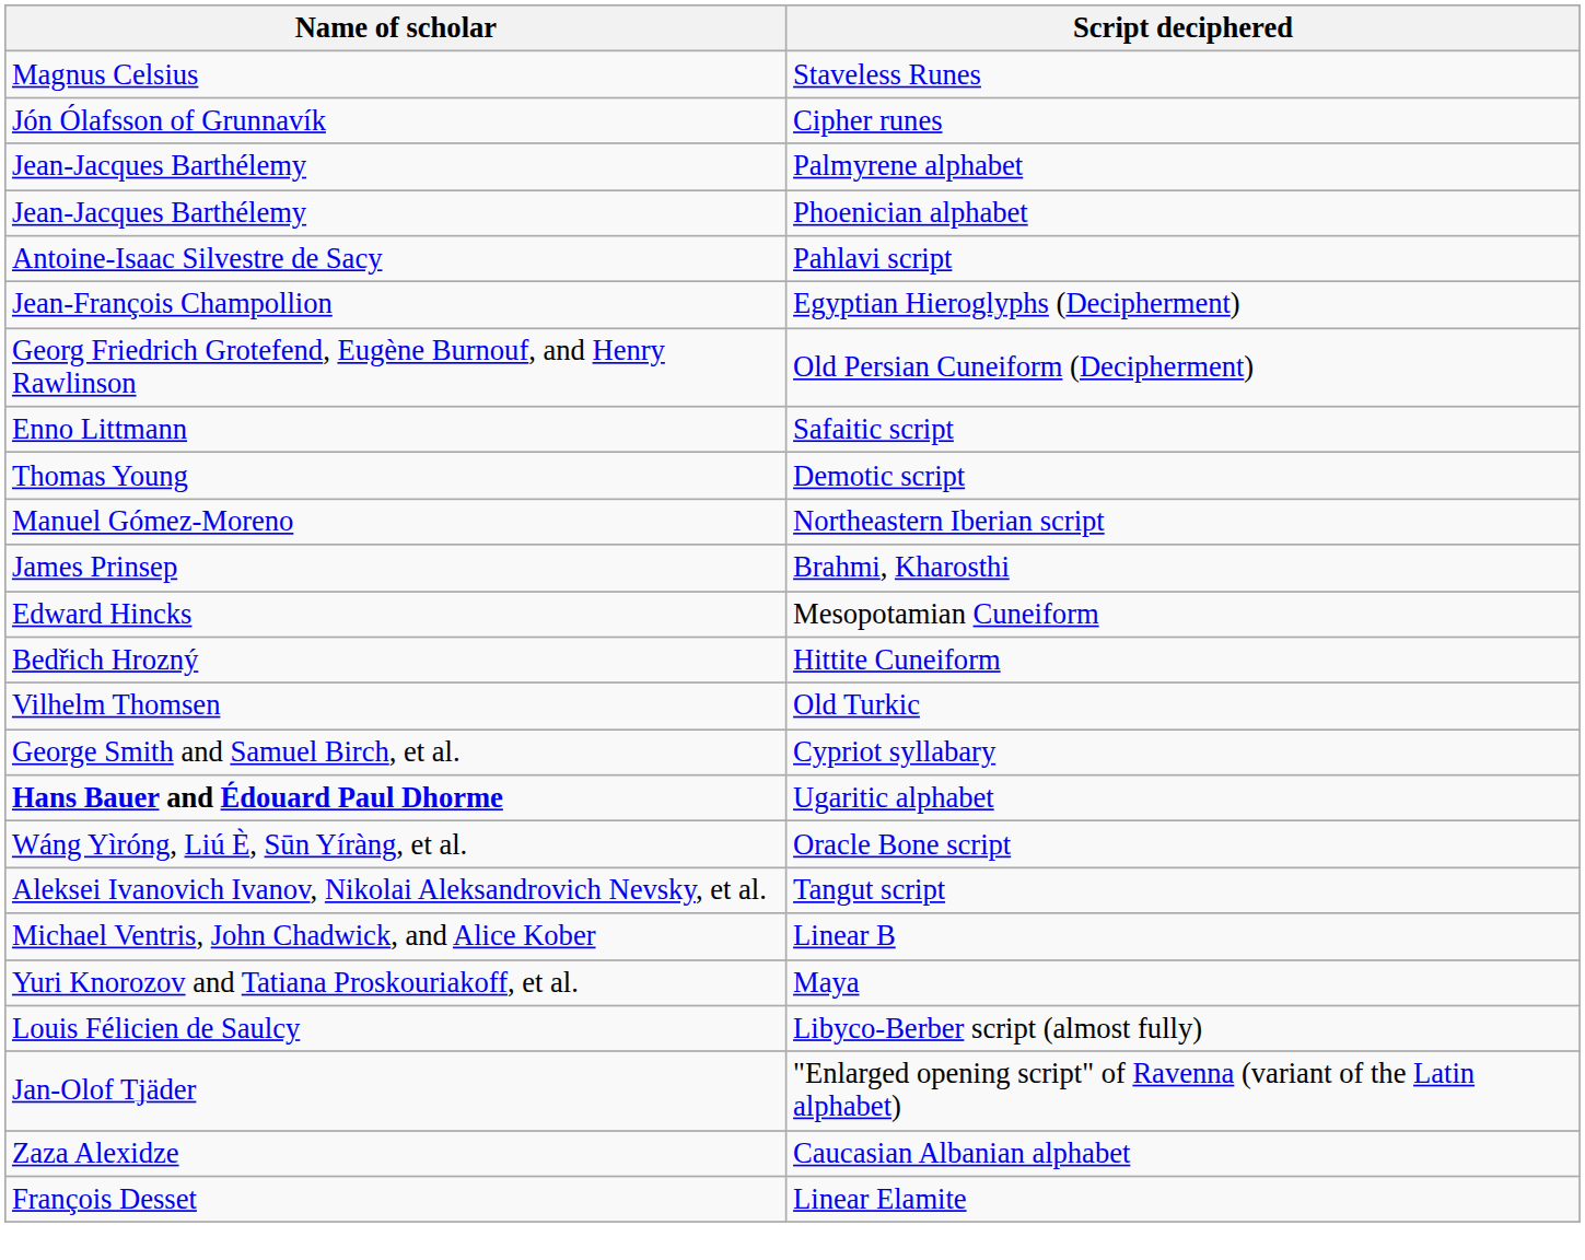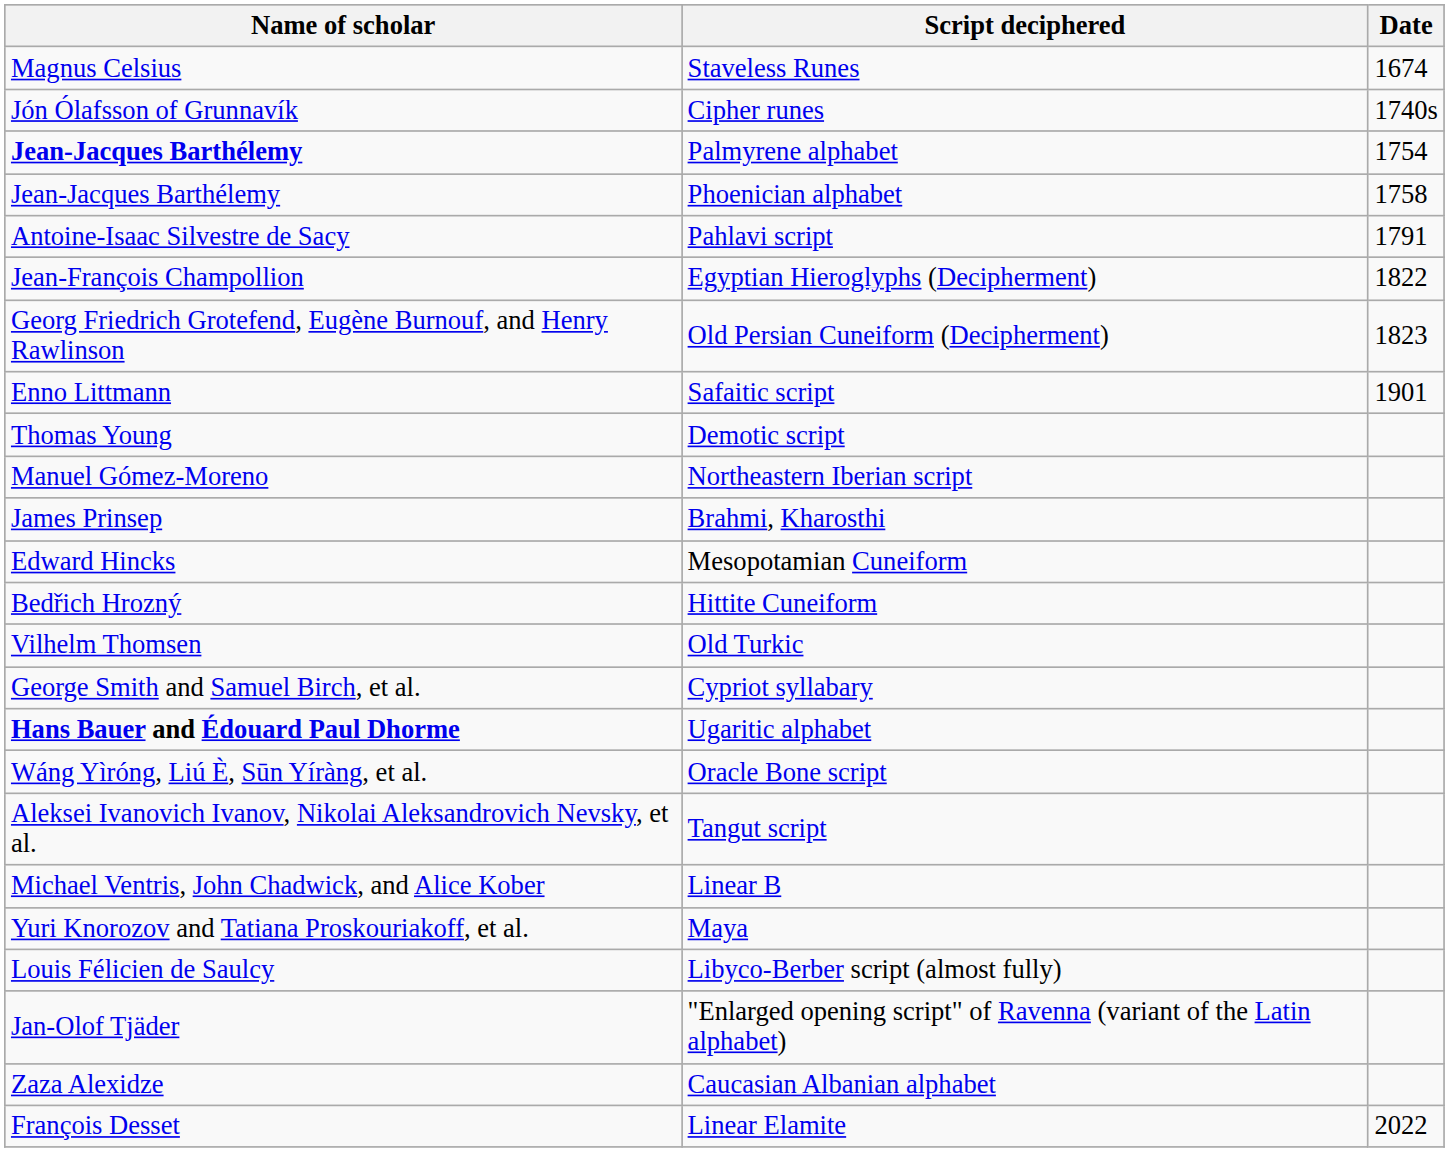 <table class="wikitable sortable">
 <tr>
 <th>Name of scholar</th>
 <th>Script deciphered</th>
+<th>Date</th>
 </tr>
 <tr>
 <td><a href='#'>Magnus Celsius</a></td>
 <td><a href='#'>Staveless Runes</a></td>
+<td>1674</td>
 </tr>
 <tr>
 <td><a href='#'>Jón Ólafsson of Grunnavík</a></td>
 <td><a href='#'>Cipher runes</a></td>
+<td>1740s</td>
 </tr>
 <tr>
-<td><a href='#'>Jean-Jacques Barthélemy</a></td>
+<td><strong><a href='#'>Jean-Jacques Barthélemy</a></strong></td>
 <td><a href='#'>Palmyrene alphabet</a></td>
+<td>1754</td>
 </tr>
 <tr>
 <td><a href='#'>Jean-Jacques Barthélemy</a></td>
 <td><a href='#'>Phoenician alphabet</a></td>
+<td>1758</td>
 </tr>
 <tr>
 <td><a href='#'>Antoine-Isaac Silvestre de Sacy</a></td>
 <td><a href='#'>Pahlavi script</a></td>
+<td>1791</td>
 </tr>
 <tr>
 <td><a href='#'>Jean-François Champollion</a></td>
 <td><a href='#'>Egyptian Hieroglyphs</a> (<a href='#'>Decipherment</a>)</td>
+<td>1822</td>
 </tr>
 <tr>
 <td><a href='#'>Georg Friedrich Grotefend</a>, <a href='#'>Eugène Burnouf</a>, and <a href='#'>Henry Rawlinson</a></td>
 <td><a href='#'>Old Persian Cuneiform</a> (<a href='#'>Decipherment</a>)</td>
+<td>1823</td>
 </tr>
 <tr>
 <td><a href='#'>Enno Littmann</a></td>
 <td><a href='#'>Safaitic script</a></td>
+<td>1901</td>
 </tr>
 <tr>
 <td><a href='#'>Thomas Young</a></td>
 <td><a href='#'>Demotic script</a></td>
+<td></td>
 </tr>
 <tr>
 <td><a href='#'>Manuel Gómez-Moreno</a></td>
 <td><a href='#'>Northeastern Iberian script</a></td>
+<td></td>
 </tr>
 <tr>
 <td><a href='#'>James Prinsep</a></td>
 <td><a href='#'>Brahmi</a>, <a href='#'>Kharosthi</a></td>
+<td></td>
 </tr>
 <tr>
 <td><a href='#'>Edward Hincks</a></td>
 <td>Mesopotamian <a href='#'>Cuneiform</a></td>
+<td></td>
 </tr>
 <tr>
 <td><a href='#'>Bedřich Hrozný</a></td>
 <td><a href='#'>Hittite Cuneiform</a></td>
+<td></td>
 </tr>
 <tr>
 <td><a href='#'>Vilhelm Thomsen</a></td>
 <td><a href='#'>Old Turkic</a></td>
+<td></td>
 </tr>
 <tr>
 <td><a href='#'>George Smith</a> and <a href='#'>Samuel Birch</a>, et al.</td>
 <td><a href='#'>Cypriot syllabary</a></td>
+<td></td>
 </tr>
 <tr>
 <td><strong><a href='#'>Hans Bauer</a> and <a href='#'>Édouard Paul Dhorme</a></strong></td>
 <td><a href='#'>Ugaritic alphabet</a></td>
+<td></td>
 </tr>
 <tr>
 <td><a href='#'>Wáng Yìróng</a>, <a href='#'>Liú È</a>, <a href='#'>Sūn Yíràng</a>, et al.</td>
 <td><a href='#'>Oracle Bone script</a></td>
+<td></td>
 </tr>
 <tr>
 <td><a href='#'>Aleksei Ivanovich Ivanov</a>, <a href='#'>Nikolai Aleksandrovich Nevsky</a>, et al.</td>
 <td><a href='#'>Tangut script</a></td>
+<td></td>
 </tr>
 <tr>
 <td><a href='#'>Michael Ventris</a>, <a href='#'>John Chadwick</a>, and <a href='#'>Alice Kober</a></td>
 <td><a href='#'>Linear B</a></td>
+<td></td>
 </tr>
 <tr>
 <td><a href='#'>Yuri Knorozov</a> and <a href='#'>Tatiana Proskouriakoff</a>, et al.</td>
 <td><a href='#'>Maya</a></td>
+<td></td>
 </tr>
 <tr>
 <td><a href='#'>Louis Félicien de Saulcy</a></td>
 <td><a href='#'>Libyco-Berber</a> script (almost fully)</td>
+<td></td>
 </tr>
 <tr>
 <td><a href='#'>Jan-Olof Tjäder</a></td>
 <td>"Enlarged opening script" of <a href='#'>Ravenna</a> (variant of the <a href='#'>Latin alphabet</a>)</td>
+<td></td>
 </tr>
 <tr>
 <td><a href='#'>Zaza Alexidze</a></td>
 <td><a href='#'>Caucasian Albanian alphabet</a></td>
+<td></td>
 </tr>
 <tr>
 <td><a href='#'>François Desset</a></td>
 <td><a href='#'>Linear Elamite</a></td>
+<td>2022</td>
 </tr>
 </table>
